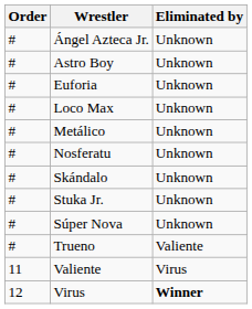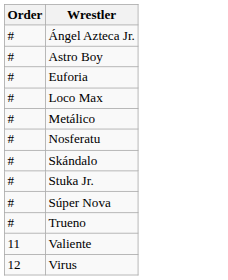 <table class="wikitable sortable">
 <tr>
 <th>Order</th>
 <th>Wrestler</th>
-<th>Eliminated by</th>
 </tr>
 <tr>
 <td>#</td>
 <td>Ángel Azteca Jr.</td>
-<td>Unknown</td>
 </tr>
 <tr>
 <td>#</td>
 <td>Astro Boy</td>
-<td>Unknown</td>
 </tr>
 <tr>
 <td>#</td>
 <td>Euforia</td>
-<td>Unknown</td>
 </tr>
 <tr>
 <td>#</td>
 <td>Loco Max</td>
-<td>Unknown</td>
 </tr>
 <tr>
 <td>#</td>
 <td>Metálico</td>
-<td>Unknown</td>
 </tr>
 <tr>
 <td>#</td>
 <td>Nosferatu</td>
-<td>Unknown</td>
 </tr>
 <tr>
 <td>#</td>
 <td>Skándalo</td>
-<td>Unknown</td>
 </tr>
 <tr>
 <td>#</td>
 <td>Stuka Jr.</td>
-<td>Unknown</td>
 </tr>
 <tr>
 <td>#</td>
 <td>Súper Nova</td>
-<td>Unknown</td>
 </tr>
 <tr>
 <td>#</td>
 <td>Trueno</td>
-<td>Valiente</td>
 </tr>
 <tr>
 <td>11</td>
 <td>Valiente</td>
-<td>Virus</td>
 </tr>
 <tr>
 <td>12</td>
 <td>Virus</td>
-<td><strong>Winner</strong></td>
 </tr>
 </table>
